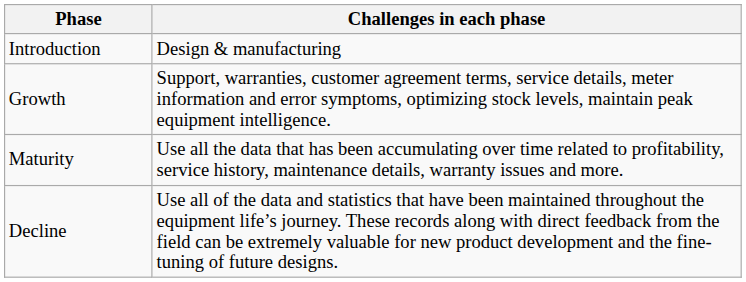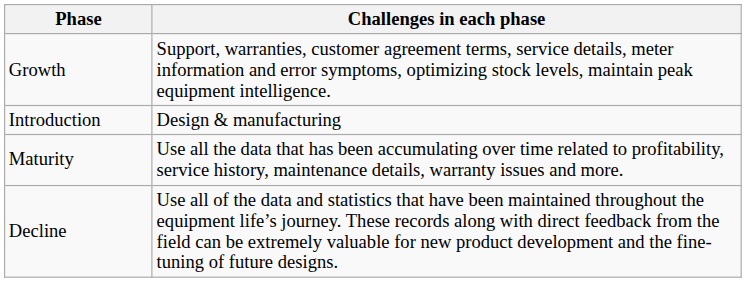 <table class="wikitable">
 <tr>
 <th>Phase</th>
 <th>Challenges in each phase</th>
 </tr>
 <tr>
+<td>Growth</td>
+<td>Support, warranties, customer agreement terms, service details, meter information and error symptoms, optimizing stock levels, maintain peak equipment intelligence.</td>
+</tr>
+<tr>
 <td style="width: 120px;">Introduction</td>
 <td style="width: 500px;">Design & manufacturing</td>
-</tr>
-<tr>
-<td>Growth</td>
-<td>Support, warranties, customer agreement terms, service details, meter information and error symptoms, optimizing stock levels, maintain peak equipment intelligence.</td>
 </tr>
 <tr>
 <td>Maturity</td>
 <td>Use all the data that has been accumulating over time related to profitability, service history, maintenance details, warranty issues and more.</td>
 </tr>
 <tr>
 <td>Decline</td>
 <td>Use all of the data and statistics that have been maintained throughout the equipment life’s journey. These records along with direct feedback from the field can be extremely valuable for new product development and the fine-tuning of future designs.</td>
 </tr>
 </table>
